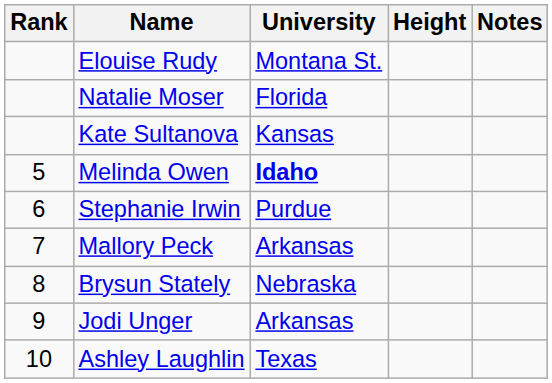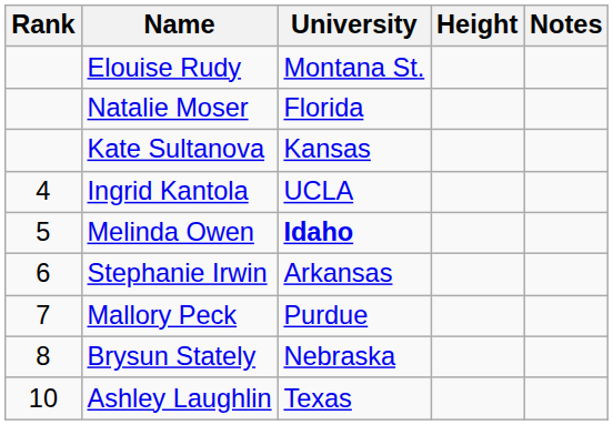 <table class="wikitable sortable" style="text-align:center">
 <tr>
 <th>Rank</th>
 <th>Name</th>
 <th>University</th>
 <th>Height</th>
 <th>Notes</th>
 </tr>
 <tr>
 <td></td>
 <td align=left><a href='#'>Elouise Rudy</a></td>
 <td align="left"><a href='#'>Montana St.</a></td>
 <td></td>
 <td></td>
 </tr>
 <tr>
 <td></td>
 <td align=left><a href='#'>Natalie Moser</a></td>
 <td align="left"><a href='#'>Florida</a></td>
 <td></td>
 <td></td>
 </tr>
 <tr>
 <td></td>
 <td align=left><a href='#'>Kate Sultanova</a></td>
 <td align="left"><a href='#'>Kansas</a></td>
 <td></td>
 <td></td>
 </tr>
 <tr>
+<td>4</td>
+<td align=left><a href='#'>Ingrid Kantola</a></td>
+<td align="left"><a href='#'>UCLA</a></td>
+<td></td>
+<td></td>
+</tr>
+<tr>
 <td>5</td>
 <td align=left><a href='#'>Melinda Owen</a></td>
 <td align="left"><strong><a href='#'>Idaho</a></strong></td>
 <td></td>
 <td></td>
 </tr>
 <tr>
 <td>6</td>
 <td align=left><a href='#'>Stephanie Irwin</a></td>
-<td align="left"><a href='#'>Purdue</a></td>
+<td align="left"><a href='#'>Arkansas</a></td>
 <td></td>
 <td></td>
 </tr>
 <tr>
 <td>7</td>
 <td align=left><a href='#'>Mallory Peck</a></td>
-<td align="left"><a href='#'>Arkansas</a></td>
+<td align="left"><a href='#'>Purdue</a></td>
 <td></td>
 <td></td>
 </tr>
 <tr>
 <td>8</td>
 <td align=left><a href='#'>Brysun Stately</a></td>
 <td align="left"><a href='#'>Nebraska</a></td>
 <td></td>
 <td></td>
 </tr>
 <tr>
-<td>9</td>
-<td align=left><a href='#'>Jodi Unger</a></td>
-<td align="left"><a href='#'>Arkansas</a></td>
-<td></td>
-<td></td>
-</tr>
-<tr>
 <td>10</td>
 <td align=left><a href='#'>Ashley Laughlin</a></td>
 <td align="left"><a href='#'>Texas</a></td>
 <td></td>
 <td></td>
 </tr>
 </table>
